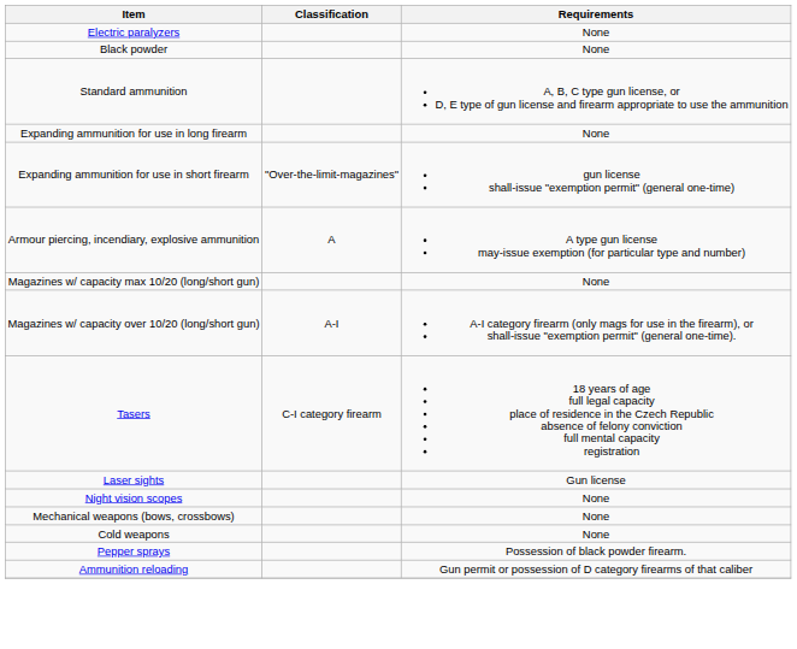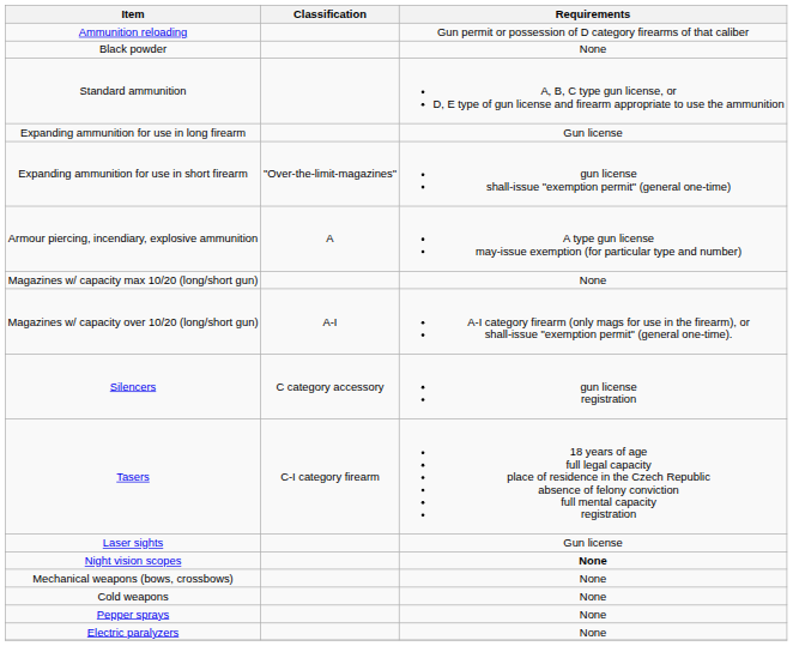 <table class="wikitable sortable" style="font-size:90%;">
 <tr>
 <th>Item</th>
 <th>Classification</th>
 <th>Requirements</th>
 </tr>
 <tr>
-<td align=center><a href='#'>Electric paralyzers</a></td>
+<td align=center><a href='#'>Ammunition reloading</a></td>
 <td align=center></td>
-<td align=center>None</td>
+<td align=center>Gun permit or possession of D category firearms of that caliber</td>
 </tr>
 <tr>
 <td align=center>Black powder</td>
 <td align=center></td>
 <td align=center>None</td>
 </tr>
 <tr>
 <td align=center>Standard ammunition</td>
 <td align=center></td>
 <td align=center><br><ul><li>A, B, C type gun license, or</li><li>D, E type of gun license and firearm appropriate to use the ammunition</li></ul></td>
 </tr>
 <tr>
 <td align=center>Expanding ammunition for use in long firearm</td>
 <td align=center></td>
-<td align=center>None</td>
+<td align=center>Gun license</td>
 </tr>
 <tr>
 <td align=center>Expanding ammunition for use in short firearm</td>
 <td align=center>"Over-the-limit-magazines"</td>
 <td align=center><br><ul><li>gun license</li><li>shall-issue "exemption permit" (general one-time)</li></ul></td>
 </tr>
 <tr>
 <td align=center>Armour piercing, incendiary, explosive ammunition</td>
 <td align=center>A</td>
 <td align=center><br><ul><li>A type gun license</li><li>may-issue exemption (for particular type and number)</li></ul></td>
 </tr>
 <tr>
 <td align=center>Magazines w/ capacity max 10/20 (long/short gun)</td>
 <td align=center></td>
 <td align=center>None</td>
 </tr>
 <tr>
 <td align=center>Magazines w/ capacity over 10/20 (long/short gun)</td>
 <td align=center>A-I</td>
 <td align=center><br><ul><li>A-I category firearm (only mags for use in the firearm), or</li><li>shall-issue "exemption permit" (general one-time).</li></ul></td>
 </tr>
 <tr>
+<td align=center><a href='#'>Silencers</a></td>
+<td align=center>C category accessory</td>
+<td align=center><br><ul><li>gun license</li><li>registration</li></ul></td>
+</tr>
+<tr>
 <td align=center><a href='#'>Tasers</a></td>
 <td align=center>C-I category firearm</td>
 <td align=center><br><ul><li>18 years of age</li><li>full legal capacity</li><li>place of residence in the Czech Republic</li><li>absence of felony conviction</li><li>full mental capacity</li><li>registration</li></ul></td>
 </tr>
 <tr>
 <td align=center><a href='#'>Laser sights</a></td>
 <td align=center></td>
 <td align=center>Gun license</td>
 </tr>
 <tr>
 <td align=center><a href='#'>Night vision scopes</a></td>
 <td align=center></td>
-<td align=center>None</td>
+<td align=center><strong>None</strong></td>
 </tr>
 <tr>
 <td align=center>Mechanical weapons (bows, crossbows)</td>
 <td align=center></td>
 <td align=center>None</td>
 </tr>
 <tr>
 <td align=center>Cold weapons</td>
 <td align=center></td>
 <td align=center>None</td>
 </tr>
 <tr>
 <td align=center><a href='#'>Pepper sprays</a></td>
 <td align=center></td>
-<td align=center>Possession of black powder firearm.</td>
+<td align=center>None</td>
 </tr>
 <tr>
-<td align=center><a href='#'>Ammunition reloading</a></td>
+<td align=center><a href='#'>Electric paralyzers</a></td>
 <td align=center></td>
-<td align=center>Gun permit or possession of D category firearms of that caliber</td>
+<td align=center>None</td>
 </tr>
 <tr>
 </tr>
 </table>
